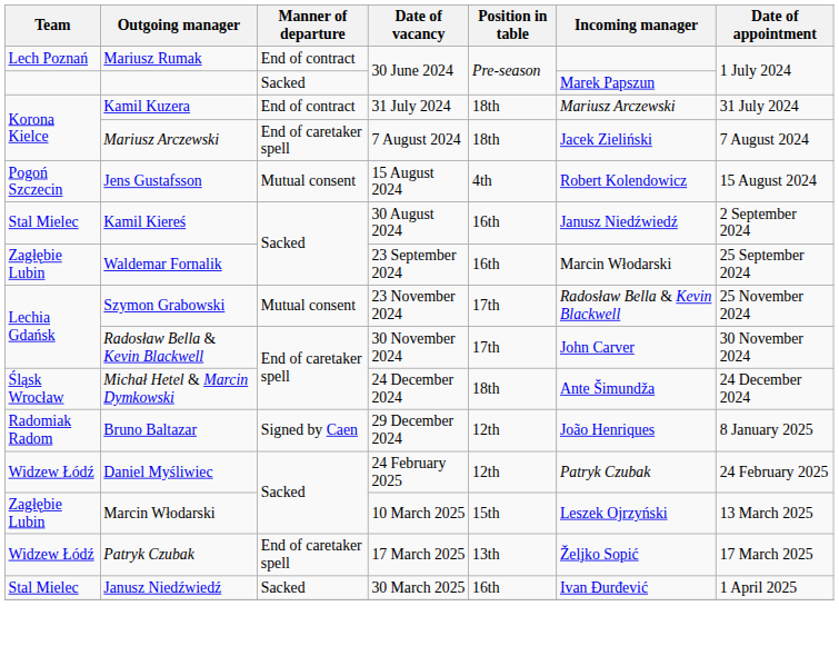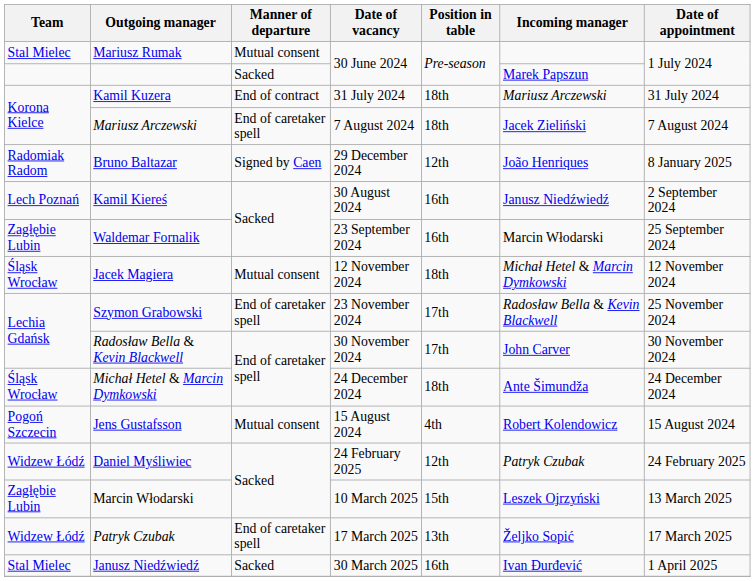 <table class="wikitable sortable">
 <tr>
 <th>Team</th>
 <th>Outgoing manager</th>
 <th>Manner of departure</th>
 <th>Date of vacancy</th>
 <th>Position in table</th>
 <th>Incoming manager</th>
 <th>Date of appointment</th>
 </tr>
 <tr>
-<td><a href='#'>Lech Poznań</a></td>
+<td><a href='#'>Stal Mielec</a></td>
 <td> <a href='#'>Mariusz Rumak</a></td>
-<td>End of contract</td>
+<td>Mutual consent</td>
 <td rowspan="2">30 June 2024</td>
 <td rowspan="2"><em>Pre-season</em></td>
 <td></td>
 <td rowspan="2">1 July 2024</td>
 </tr>
 <tr>
 <td></td>
 <td></td>
 <td>Sacked</td>
 <td> <a href='#'>Marek Papszun</a></td>
 </tr>
 <tr>
 <td rowspan="2"><a href='#'>Korona Kielce</a></td>
 <td> <a href='#'>Kamil Kuzera</a></td>
 <td>End of contract</td>
 <td>31 July 2024</td>
 <td>18th</td>
 <td> <em>Mariusz Arczewski</em></td>
 <td>31 July 2024</td>
 </tr>
 <tr>
 <td> <em>Mariusz Arczewski</em></td>
 <td>End of caretaker spell</td>
 <td>7 August 2024</td>
 <td>18th</td>
 <td> <a href='#'>Jacek Zieliński</a></td>
 <td>7 August 2024</td>
 </tr>
 <tr>
-<td><a href='#'>Pogoń Szczecin</a></td>
-<td> <a href='#'>Jens Gustafsson</a></td>
-<td>Mutual consent</td>
-<td>15 August 2024</td>
-<td>4th</td>
-<td> <a href='#'>Robert Kolendowicz</a></td>
-<td>15 August 2024</td>
+<td><a href='#'>Radomiak Radom</a></td>
+<td> <a href='#'>Bruno Baltazar</a></td>
+<td>Signed by <a href='#'>Caen</a></td>
+<td>29 December 2024</td>
+<td>12th</td>
+<td> <a href='#'>João Henriques</a></td>
+<td>8 January 2025</td>
 </tr>
 <tr>
-<td><a href='#'>Stal Mielec</a></td>
+<td><a href='#'>Lech Poznań</a></td>
 <td> <a href='#'>Kamil Kiereś</a></td>
 <td rowspan="2">Sacked</td>
 <td>30 August 2024</td>
 <td>16th</td>
 <td> <a href='#'>Janusz Niedźwiedź</a></td>
 <td>2 September 2024</td>
 </tr>
 <tr>
 <td><a href='#'>Zagłębie Lubin</a></td>
 <td> <a href='#'>Waldemar Fornalik</a></td>
 <td>23 September 2024</td>
 <td>16th</td>
 <td> Marcin Włodarski</td>
 <td>25 September 2024</td>
 </tr>
 <tr>
+<td><a href='#'>Śląsk Wrocław</a></td>
+<td> <a href='#'>Jacek Magiera</a></td>
+<td>Mutual consent</td>
+<td>12 November 2024</td>
+<td>18th</td>
+<td> <em>Michał Hetel</em> &  <em><a href='#'>Marcin Dymkowski</a></em></td>
+<td>12 November 2024</td>
+</tr>
+<tr>
 <td rowspan="2"><a href='#'>Lechia Gdańsk</a></td>
 <td> <a href='#'>Szymon Grabowski</a></td>
-<td>Mutual consent</td>
+<td>End of caretaker spell</td>
 <td>23 November 2024</td>
 <td>17th</td>
 <td> <em>Radosław Bella</em> &  <em><a href='#'>Kevin Blackwell</a></em></td>
 <td>25 November 2024</td>
 </tr>
 <tr>
 <td> <em>Radosław Bella</em> &  <em><a href='#'>Kevin Blackwell</a></em></td>
 <td rowspan="2">End of caretaker spell</td>
 <td>30 November 2024</td>
 <td>17th</td>
 <td> <a href='#'>John Carver</a></td>
 <td>30 November 2024</td>
 </tr>
 <tr>
 <td><a href='#'>Śląsk Wrocław</a></td>
 <td> <em>Michał Hetel</em> &  <em><a href='#'>Marcin Dymkowski</a></em></td>
 <td>24 December 2024</td>
 <td>18th</td>
 <td> <a href='#'>Ante Šimundža</a></td>
 <td>24 December 2024</td>
 </tr>
 <tr>
-<td><a href='#'>Radomiak Radom</a></td>
-<td> <a href='#'>Bruno Baltazar</a></td>
-<td>Signed by <a href='#'>Caen</a></td>
-<td>29 December 2024</td>
-<td>12th</td>
-<td> <a href='#'>João Henriques</a></td>
-<td>8 January 2025</td>
+<td><a href='#'>Pogoń Szczecin</a></td>
+<td> <a href='#'>Jens Gustafsson</a></td>
+<td>Mutual consent</td>
+<td>15 August 2024</td>
+<td>4th</td>
+<td> <a href='#'>Robert Kolendowicz</a></td>
+<td>15 August 2024</td>
 </tr>
 <tr>
 <td><a href='#'>Widzew Łódź</a></td>
 <td> <a href='#'>Daniel Myśliwiec</a></td>
 <td rowspan="2">Sacked</td>
 <td>24 February 2025</td>
 <td>12th</td>
 <td> <em>Patryk Czubak</em></td>
 <td>24 February 2025</td>
 </tr>
 <tr>
 <td><a href='#'>Zagłębie Lubin</a></td>
 <td> Marcin Włodarski</td>
 <td>10 March 2025</td>
 <td>15th</td>
 <td> <a href='#'>Leszek Ojrzyński</a></td>
 <td>13 March 2025</td>
 </tr>
 <tr>
 <td><a href='#'>Widzew Łódź</a></td>
 <td> <em>Patryk Czubak</em></td>
 <td>End of caretaker spell</td>
 <td>17 March 2025</td>
 <td>13th</td>
 <td> <a href='#'>Željko Sopić</a></td>
 <td>17 March 2025</td>
 </tr>
 <tr>
 <td><a href='#'>Stal Mielec</a></td>
 <td> <a href='#'>Janusz Niedźwiedź</a></td>
 <td>Sacked</td>
 <td>30 March 2025</td>
 <td>16th</td>
 <td> <a href='#'>Ivan Đurđević</a></td>
 <td>1 April 2025</td>
 </tr>
 <tr>
 </tr>
 </table>
